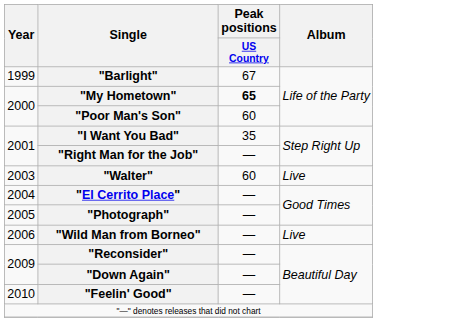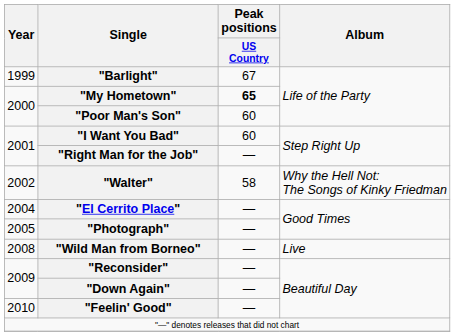 <table class="wikitable plainrowheaders" style="text-align:center;">
 <tr>
 <th rowspan="2">Year</th>
 <th rowspan="2" style="width:14em;">Single</th>
 <th colspan="1">Peak positions</th>
 <th rowspan="2">Album</th>
 </tr>
 <tr style="font-size:smaller;">
 <th width="60"><a href='#'>US Country</a></th>
 </tr>
 <tr>
 <td>1999</td>
 <th scope="row">"Barlight"</th>
 <td>67</td>
 <td rowspan="3" align="left"><em>Life of the Party</em></td>
 </tr>
 <tr>
 <td rowspan="2">2000</td>
 <th scope="row">"My Hometown"</th>
 <td><strong>65</strong></td>
 </tr>
 <tr>
 <th scope="row">"Poor Man's Son"</th>
 <td>60</td>
 </tr>
 <tr>
 <td rowspan="2">2001</td>
 <th scope="row">"I Want You Bad"</th>
-<td>35</td>
+<td>60</td>
 <td rowspan="2" align="left"><em>Step Right Up</em></td>
 </tr>
 <tr>
 <th scope="row">"Right Man for the Job"</th>
 <td>—</td>
 </tr>
 <tr>
-<td>2003</td>
+<td>2002</td>
 <th scope="row">"Walter"</th>
-<td>60</td>
-<td align="left"><em>Live</em></td>
+<td>58</td>
+<td align="left"><em>Why the Hell Not:<br>The Songs of Kinky Friedman</em></td>
 </tr>
 <tr>
 <td>2004</td>
 <th scope="row">"<a href='#'>El Cerrito Place</a>"</th>
 <td>—</td>
 <td rowspan="2" align="left"><em>Good Times</em></td>
 </tr>
 <tr>
 <td>2005</td>
 <th scope="row">"Photograph"</th>
 <td>—</td>
 </tr>
 <tr>
-<td>2006</td>
+<td>2008</td>
 <th scope="row">"Wild Man from Borneo"</th>
 <td>—</td>
 <td align="left"><em>Live</em></td>
 </tr>
 <tr>
 <td rowspan="2">2009</td>
 <th scope="row">"Reconsider"</th>
 <td>—</td>
 <td rowspan="3" align="left"><em>Beautiful Day</em></td>
 </tr>
 <tr>
 <th scope="row">"Down Again"</th>
 <td>—</td>
 </tr>
 <tr>
 <td>2010</td>
 <th scope="row">"Feelin' Good"</th>
 <td>—</td>
 </tr>
 <tr>
 <td colspan="4" style="font-size:8pt">"—" denotes releases that did not chart</td>
 </tr>
 <tr>
 </tr>
 </table>
